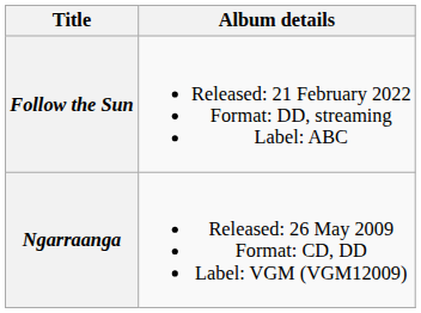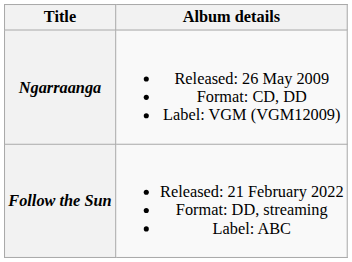 <table class="wikitable plainrowheaders" style="text-align:center;">
 <tr>
 <th scope="col">Title</th>
 <th scope="col">Album details</th>
 </tr>
 <tr>
+<th scope="row"><em>Ngarraanga</em></th>
+<td><br><ul><li>Released: 26 May 2009</li><li>Format: CD, DD</li><li>Label: VGM (VGM12009)</li></ul></td>
+</tr>
+<tr>
 <th scope="row"><em>Follow the Sun</em></th>
 <td><br><ul><li>Released: 21 February 2022</li><li>Format: DD, streaming</li><li>Label: ABC</li></ul></td>
 </tr>
-<tr>
-<th scope="row"><em>Ngarraanga</em></th>
-<td><br><ul><li>Released: 26 May 2009</li><li>Format: CD, DD</li><li>Label: VGM (VGM12009)</li></ul></td>
-</tr>
 </table>
